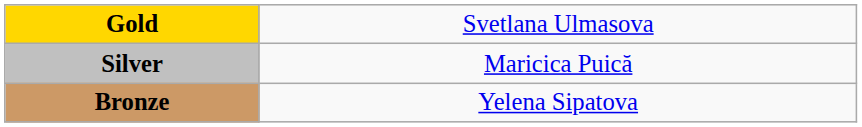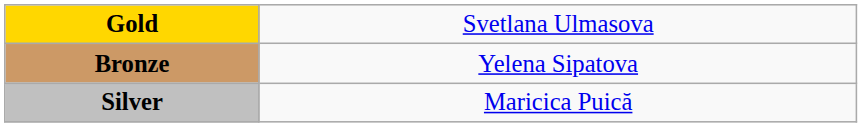 <table class="wikitable" style="text-align:center; " width="35%">
 <tr>
 <td bgcolor="gold"><strong>Gold</strong></td>
 <td><a href='#'>Svetlana Ulmasova</a><br>  <small><em></em></small></td>
 </tr>
 <tr>
+<td bgcolor="CC9966"><strong>Bronze</strong></td>
+<td><a href='#'>Yelena Sipatova</a><br>  <small><em></em></small></td>
+</tr>
+<tr>
 <td bgcolor="silver"><strong>Silver</strong></td>
 <td><a href='#'>Maricica Puică</a><br>  <small><em></em></small></td>
 </tr>
-<tr>
-<td bgcolor="CC9966"><strong>Bronze</strong></td>
-<td><a href='#'>Yelena Sipatova</a><br>  <small><em></em></small></td>
-</tr>
 </table>
